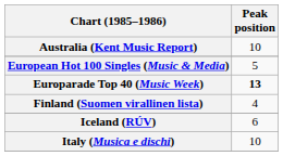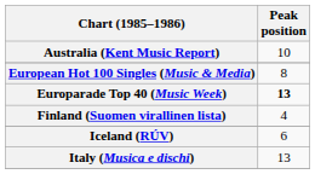 <table class="wikitable sortable plainrowheaders" style="text-align:center">
 <tr>
 <th>Chart (1985–1986)</th>
 <th>Peak<br>position</th>
 </tr>
 <tr>
 <th scope="row">Australia (<a href='#'>Kent Music Report</a>)</th>
 <td>10</td>
 </tr>
 <tr>
 </tr>
 <tr>
 <th scope="row"><a href='#'>European Hot 100 Singles</a> (<em><a href='#'>Music & Media</a></em>)</th>
-<td>5</td>
+<td>8</td>
 </tr>
 <tr>
 <th scope="row">Europarade Top 40 (<em><a href='#'>Music Week</a></em>)</th>
 <td><strong>13</strong></td>
 </tr>
 <tr>
 <th scope="row">Finland (<a href='#'>Suomen virallinen lista</a>)</th>
 <td>4</td>
 </tr>
 <tr>
 </tr>
 <tr>
 </tr>
 <tr>
 <th scope="row">Iceland (<a href='#'>RÚV</a>)</th>
 <td>6</td>
 </tr>
 <tr>
 <th scope="row">Italy (<em><a href='#'>Musica e dischi</a></em>)</th>
-<td>10</td>
+<td>13</td>
 </tr>
 <tr>
 </tr>
 <tr>
 </tr>
 <tr>
 </tr>
 <tr>
 </tr>
 <tr>
 </tr>
 <tr>
 </tr>
 <tr>
 </tr>
 </table>
